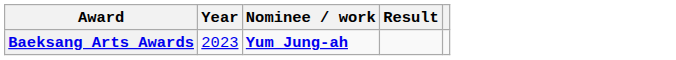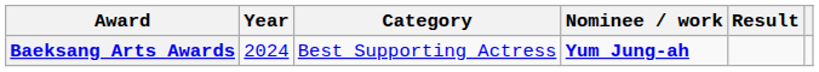 <table class="wikitable plainrowheaders sortable">
 <tr>
 <th scope="col">Award</th>
 <th scope="col">Year</th>
+<th scope="col">Category</th>
 <th scope="col">Nominee / work</th>
 <th scope="col">Result</th>
 <th scope="col" class="unsortable"></th>
 </tr>
 <tr>
 <th scope="row"><a href='#'>Baeksang Arts Awards</a></th>
-<td style="text-align:center"><a href='#'>2023</a></td>
+<td style="text-align:center"><a href='#'>2024</a></td>
+<td><a href='#'>Best Supporting Actress</a></td>
 <td><strong><a href='#'>Yum Jung-ah</a></strong></td>
 <td></td>
 <td style="text-align:center"></td>
 </tr>
 </table>
